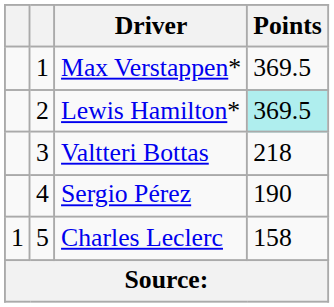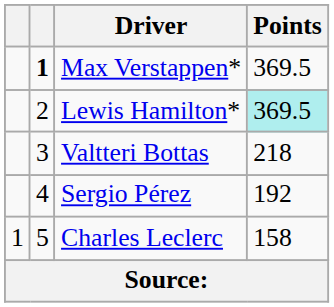 <table class="wikitable" style="font-size: 85%;">
 <tr>
 <th scope="col"></th>
 <th scope="col"></th>
 <th scope="col">Driver</th>
 <th scope="col">Points</th>
 </tr>
 <tr>
 <td align="left"></td>
-<td align="center">1</td>
+<td align="center"><strong>1</strong></td>
 <td> <a href='#'>Max Verstappen</a>*</td>
 <td align="left">369.5</td>
 </tr>
 <tr>
 <td align="left"></td>
 <td align="center">2</td>
 <td> <a href='#'>Lewis Hamilton</a>*</td>
 <td align="left" style="background: paleturquoise;">369.5</td>
 </tr>
 <tr>
 <td align="left"></td>
 <td align="center">3</td>
 <td> <a href='#'>Valtteri Bottas</a></td>
 <td align="left">218</td>
 </tr>
 <tr>
 <td align="left"></td>
 <td align="center">4</td>
 <td> <a href='#'>Sergio Pérez</a></td>
-<td align="left">190</td>
+<td align="left">192</td>
 </tr>
 <tr>
 <td align="left"> 1</td>
 <td align="center">5</td>
 <td> <a href='#'>Charles Leclerc</a></td>
 <td align="left">158</td>
 </tr>
 <tr>
 <th colspan=4>Source:</th>
 </tr>
 </table>
